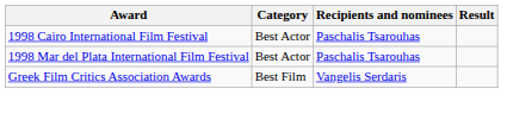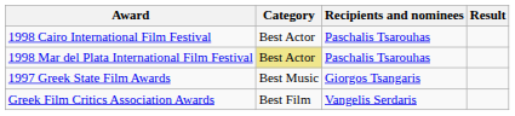 <table class="wikitable">
 <tr>
 <th>Award</th>
 <th>Category</th>
 <th>Recipients and nominees</th>
 <th>Result</th>
 </tr>
 <tr>
 <td><a href='#'>1998 Cairo International Film Festival</a></td>
 <td>Best Actor</td>
 <td><a href='#'>Paschalis Tsarouhas</a></td>
 <td></td>
 </tr>
 <tr>
 <td><a href='#'>1998 Mar del Plata International Film Festival</a></td>
-<td>Best Actor</td>
+<td style="background: khaki;">Best Actor</td>
 <td><a href='#'>Paschalis Tsarouhas</a></td>
+<td></td>
+</tr>
+<tr>
+<td><a href='#'>1997 Greek State Film Awards</a></td>
+<td>Best Music</td>
+<td><a href='#'>Giorgos Tsangaris</a></td>
 <td></td>
 </tr>
 <tr>
 <td><a href='#'>Greek Film Critics Association Awards</a></td>
 <td>Best Film</td>
 <td><a href='#'>Vangelis Serdaris</a></td>
 <td></td>
 </tr>
 </table>
